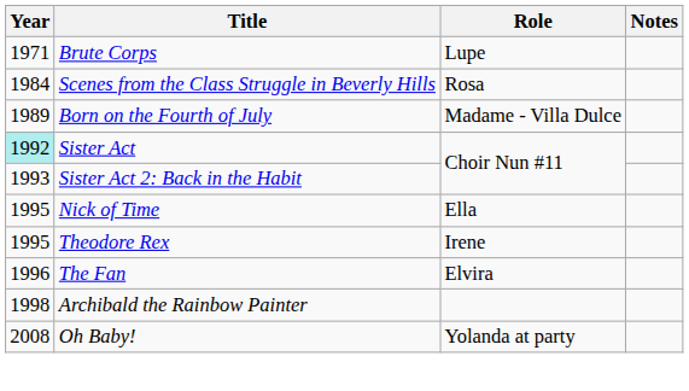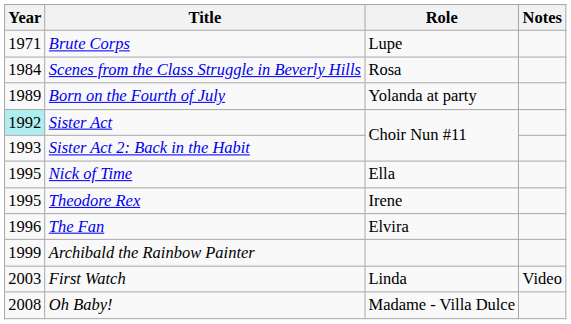 <table class="wikitable">
 <tr>
 <th>Year</th>
 <th>Title</th>
 <th>Role</th>
 <th>Notes</th>
 </tr>
 <tr>
 <td>1971</td>
 <td><em><a href='#'>Brute Corps</a></em></td>
 <td>Lupe</td>
 <td></td>
 </tr>
 <tr>
 <td>1984</td>
 <td><em><a href='#'>Scenes from the Class Struggle in Beverly Hills</a></em></td>
 <td>Rosa</td>
 <td></td>
 </tr>
 <tr>
 <td>1989</td>
 <td><em><a href='#'>Born on the Fourth of July</a></em></td>
-<td>Madame - Villa Dulce</td>
+<td>Yolanda at party</td>
 <td></td>
 </tr>
 <tr>
 <td style="background: paleturquoise;">1992</td>
 <td><em><a href='#'>Sister Act</a></em></td>
 <td rowspan="2">Choir Nun #11</td>
 <td></td>
 </tr>
 <tr>
 <td>1993</td>
 <td><em><a href='#'>Sister Act 2: Back in the Habit</a></em></td>
 <td></td>
 </tr>
 <tr>
 <td>1995</td>
 <td><em><a href='#'>Nick of Time</a></em></td>
 <td>Ella</td>
 <td></td>
 </tr>
 <tr>
 <td>1995</td>
 <td><em><a href='#'>Theodore Rex</a></em></td>
 <td>Irene</td>
 <td></td>
 </tr>
 <tr>
 <td>1996</td>
 <td><em><a href='#'>The Fan</a></em></td>
 <td>Elvira</td>
 <td></td>
 </tr>
 <tr>
-<td>1998</td>
+<td>1999</td>
 <td><em>Archibald the Rainbow Painter</em></td>
 <td></td>
 <td></td>
 </tr>
 <tr>
+<td>2003</td>
+<td><em>First Watch</em></td>
+<td>Linda</td>
+<td>Video</td>
+</tr>
+<tr>
 <td>2008</td>
 <td><em>Oh Baby!</em></td>
-<td>Yolanda at party</td>
+<td>Madame - Villa Dulce</td>
 <td></td>
 </tr>
 </table>
